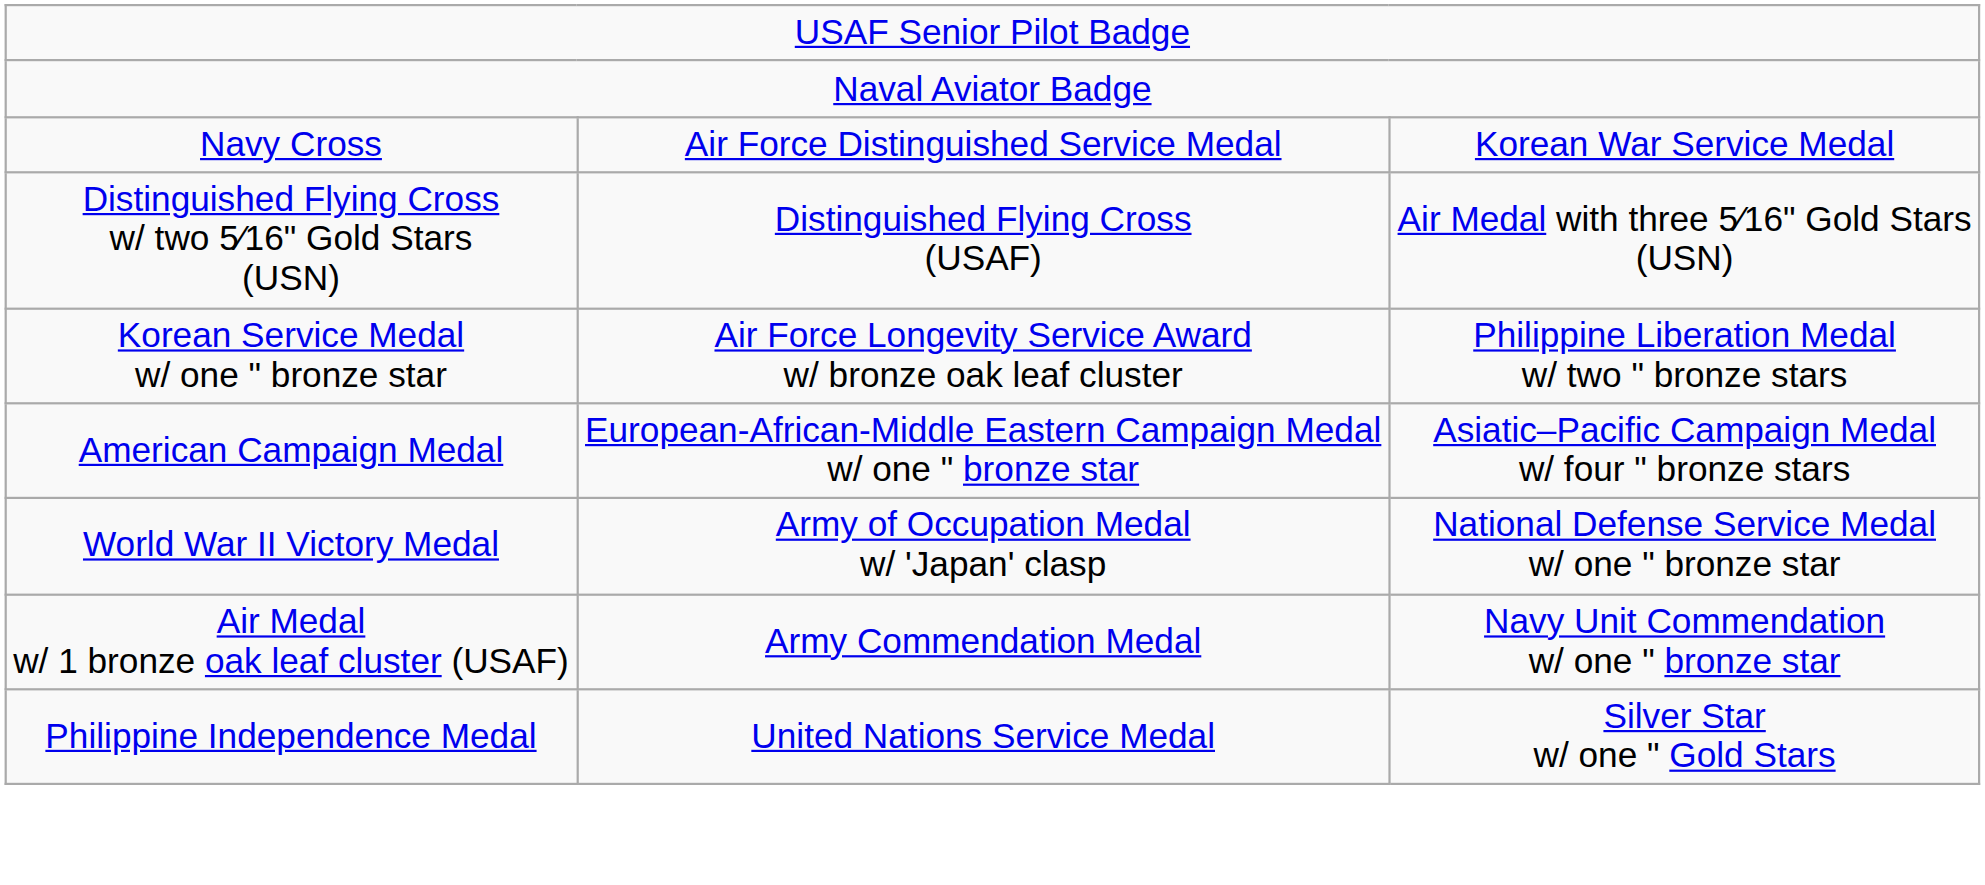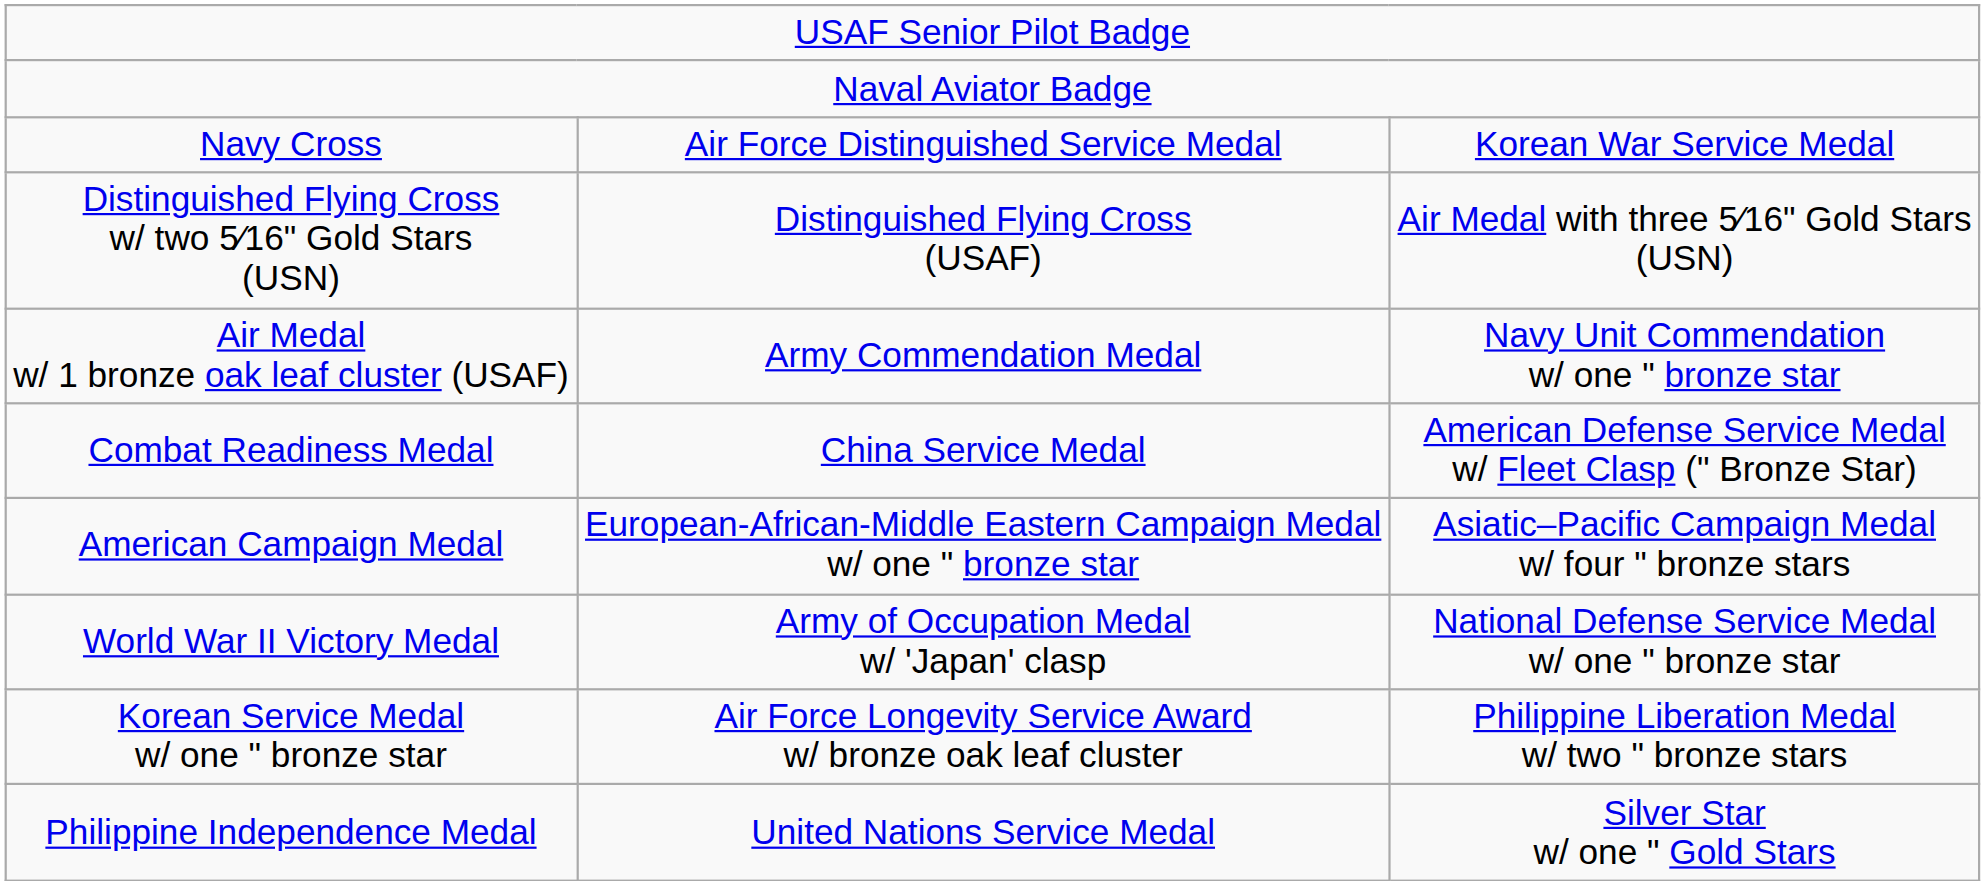 <table class="wikitable" style="margin:1em auto; text-align:center;">
 <tr>
 <td colspan="3"><a href='#'>USAF Senior Pilot Badge</a></td>
 </tr>
 <tr>
 <td colspan="3"><a href='#'>Naval Aviator Badge</a></td>
 </tr>
 <tr>
 <td><a href='#'>Navy Cross</a></td>
 <td><a href='#'>Air Force Distinguished Service Medal</a></td>
 <td><a href='#'>Korean War Service Medal</a></td>
 </tr>
 <tr>
 <td><a href='#'>Distinguished Flying Cross</a><br>w/ two 5⁄16" Gold Stars<br>(USN)</td>
 <td><a href='#'>Distinguished Flying Cross</a><br>(USAF)</td>
 <td><a href='#'>Air Medal</a> with three 5⁄16" Gold Stars<br>(USN)</td>
 </tr>
 <tr>
-<td><a href='#'>Korean Service Medal</a><br>w/ one " bronze star</td>
-<td><a href='#'>Air Force Longevity Service Award</a><br>w/ bronze oak leaf cluster</td>
-<td><a href='#'>Philippine Liberation Medal</a><br>w/ two " bronze stars</td>
+<td><a href='#'>Air Medal</a><br>w/ 1 bronze <a href='#'>oak leaf cluster</a> (USAF)</td>
+<td><a href='#'>Army Commendation Medal</a></td>
+<td><a href='#'>Navy Unit Commendation</a><br>w/ one " <a href='#'>bronze star</a></td>
+</tr>
+<tr>
+<td><a href='#'>Combat Readiness Medal</a></td>
+<td><a href='#'>China Service Medal</a></td>
+<td><a href='#'>American Defense Service Medal</a><br>w/ <a href='#'>Fleet Clasp</a> (" Bronze Star)</td>
 </tr>
 <tr>
 <td><a href='#'>American Campaign Medal</a></td>
 <td><a href='#'>European-African-Middle Eastern Campaign Medal</a><br>w/ one " <a href='#'>bronze star</a></td>
 <td><a href='#'>Asiatic–Pacific Campaign Medal</a><br>w/ four " bronze stars</td>
 </tr>
 <tr>
 <td><a href='#'>World War II Victory Medal</a></td>
 <td><a href='#'>Army of Occupation Medal</a><br>w/ 'Japan' clasp</td>
 <td><a href='#'>National Defense Service Medal</a><br>w/ one " bronze star</td>
 </tr>
 <tr>
-<td><a href='#'>Air Medal</a><br>w/ 1 bronze <a href='#'>oak leaf cluster</a> (USAF)</td>
-<td><a href='#'>Army Commendation Medal</a></td>
-<td><a href='#'>Navy Unit Commendation</a><br>w/ one " <a href='#'>bronze star</a></td>
+<td><a href='#'>Korean Service Medal</a><br>w/ one " bronze star</td>
+<td><a href='#'>Air Force Longevity Service Award</a><br>w/ bronze oak leaf cluster</td>
+<td><a href='#'>Philippine Liberation Medal</a><br>w/ two " bronze stars</td>
 </tr>
 <tr>
 <td><a href='#'>Philippine Independence Medal</a></td>
 <td><a href='#'>United Nations Service Medal</a></td>
 <td><a href='#'>Silver Star</a><br>w/ one " <a href='#'>Gold Stars</a></td>
 </tr>
 </table>
